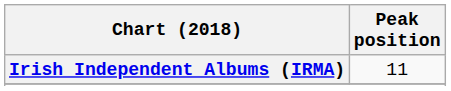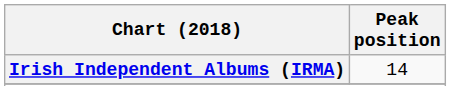 <table class="wikitable sortable plainrowheaders" style="text-align:center">
 <tr>
 <th scope="col">Chart (2018)</th>
 <th scope="col">Peak<br> position</th>
 </tr>
 <tr>
 <th scope="row"><a href='#'>Irish Independent Albums</a> (<a href='#'>IRMA</a>)</th>
-<td>11</td>
+<td>14</td>
 </tr>
 <tr>
 </tr>
 <tr>
 </tr>
 <tr>
 </tr>
 </table>
